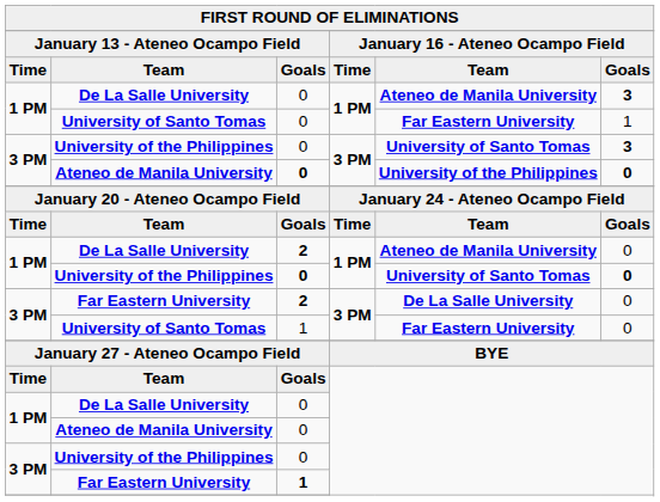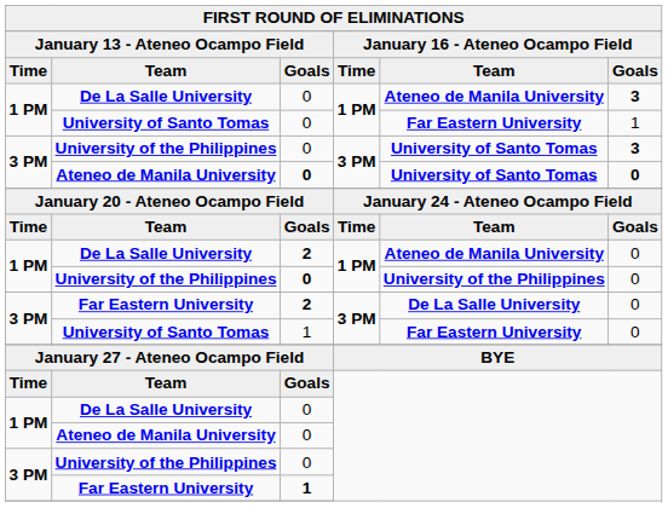 <table class="wikitable" style="text-align: center">
 <tr bgcolor="#efefef">
 <td colspan=18><strong>FIRST ROUND OF ELIMINATIONS</strong></td>
 </tr>
 <tr bgcolor="#efefef">
 </tr>
 <tr>
 </tr>
 <tr bgcolor="#efefef">
 <td colspan=3><strong>January 13 - Ateneo Ocampo Field</strong></td>
 <td colspan=3><strong>January 16 - Ateneo Ocampo Field</strong></td>
 </tr>
 <tr bgcolor="#efefef">
 <td><strong>Time</strong></td>
 <td><strong>Team</strong></td>
 <td><strong>Goals</strong></td>
 <td><strong>Time</strong></td>
 <td><strong>Team</strong></td>
 <td><strong>Goals</strong></td>
 </tr>
 <tr>
 <td rowspan=2><strong>1 PM</strong></td>
 <td><strong> <a href='#'>De La Salle University</a></strong></td>
 <td>0</td>
 <td rowspan=2><strong>1 PM</strong></td>
 <td><strong> <a href='#'>Ateneo de Manila University</a></strong></td>
 <td><strong>3</strong></td>
 </tr>
 <tr>
 <td><strong> <a href='#'>University of Santo Tomas</a></strong></td>
 <td>0</td>
 <td><strong> <a href='#'>Far Eastern University</a></strong></td>
 <td>1</td>
 </tr>
 <tr>
 <td rowspan=2><strong>3 PM</strong></td>
 <td><strong> <a href='#'>University of the Philippines</a></strong></td>
 <td>0</td>
 <td rowspan=2><strong>3 PM</strong></td>
 <td><strong> <a href='#'>University of Santo Tomas</a></strong></td>
 <td><strong>3</strong></td>
 </tr>
 <tr>
 <td><strong> <a href='#'>Ateneo de Manila University</a></strong></td>
 <td><strong>0</strong></td>
-<td><strong> <a href='#'>University of the Philippines</a></strong></td>
+<td><strong> <a href='#'>University of Santo Tomas</a></strong></td>
 <td><strong>0</strong></td>
 </tr>
 <tr>
 </tr>
 <tr bgcolor="#efefef">
 <td colspan=3><strong>January 20 - Ateneo Ocampo Field</strong></td>
 <td colspan=3><strong>January 24 - Ateneo Ocampo Field</strong></td>
 </tr>
 <tr bgcolor="#efefef">
 <td><strong>Time</strong></td>
 <td><strong>Team</strong></td>
 <td><strong>Goals</strong></td>
 <td><strong>Time</strong></td>
 <td><strong>Team</strong></td>
 <td><strong>Goals</strong></td>
 </tr>
 <tr>
 <td rowspan=2><strong>1 PM</strong></td>
 <td><strong> <a href='#'>De La Salle University</a></strong></td>
 <td><strong>2</strong></td>
 <td rowspan=2><strong>1 PM</strong></td>
 <td><strong> <a href='#'>Ateneo de Manila University</a></strong></td>
 <td>0</td>
 </tr>
 <tr>
 <td><strong> <a href='#'>University of the Philippines</a></strong></td>
 <td><strong>0</strong></td>
-<td><strong> <a href='#'>University of Santo Tomas</a></strong></td>
-<td><strong>0</strong></td>
+<td><strong> <a href='#'>University of the Philippines</a></strong></td>
+<td>0</td>
 </tr>
 <tr>
 <td rowspan=2><strong>3 PM</strong></td>
 <td><strong> <a href='#'>Far Eastern University</a></strong></td>
 <td><strong>2</strong></td>
 <td rowspan=2><strong>3 PM</strong></td>
 <td><strong> <a href='#'>De La Salle University</a></strong></td>
 <td>0</td>
 </tr>
 <tr>
 <td><strong> <a href='#'>University of Santo Tomas</a></strong></td>
 <td>1</td>
 <td><strong> <a href='#'>Far Eastern University</a></strong></td>
 <td>0</td>
 </tr>
 <tr>
 </tr>
 <tr bgcolor="#efefef">
 <td colspan=3><strong>January 27 - Ateneo Ocampo Field</strong></td>
 <td colspan=3><strong>BYE</strong></td>
 </tr>
 <tr bgcolor="#efefef">
 <td><strong>Time</strong></td>
 <td><strong>Team</strong></td>
 <td><strong>Goals</strong></td>
 </tr>
 <tr>
 <td rowspan=2><strong>1 PM</strong></td>
 <td><strong> <a href='#'>De La Salle University</a></strong></td>
 <td>0</td>
 </tr>
 <tr>
 <td><strong> <a href='#'>Ateneo de Manila University</a></strong></td>
 <td>0</td>
 </tr>
 <tr>
 <td rowspan=2><strong>3 PM</strong></td>
 <td><strong> <a href='#'>University of the Philippines</a></strong></td>
 <td>0</td>
 </tr>
 <tr>
 <td><strong> <a href='#'>Far Eastern University</a></strong></td>
 <td><strong>1</strong></td>
 </tr>
 <tr>
 </tr>
 </table>
